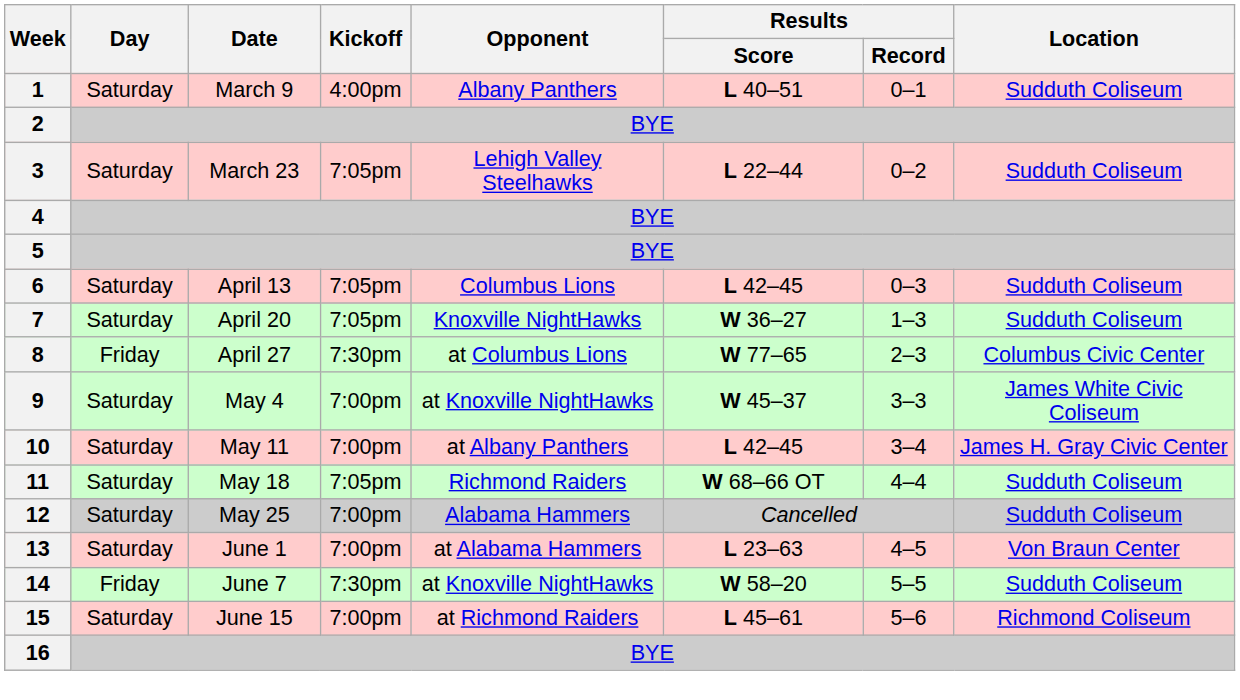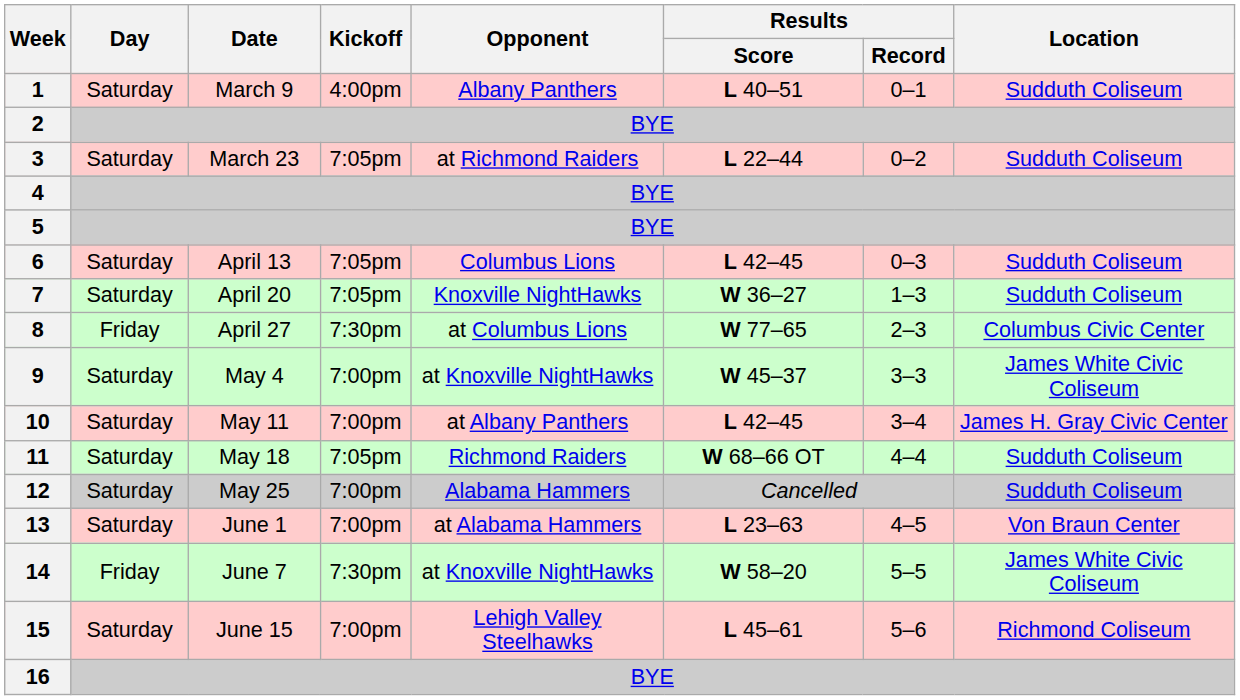 <table class="wikitable">
 <tr>
 <th rowspan="2" width="40">Week</th>
 <th rowspan="2" width="80">Day</th>
 <th rowspan="2" width="90">Date</th>
 <th rowspan="2" width="60">Kickoff</th>
 <th rowspan="2" width="180">Opponent</th>
 <th colspan="2" width="200">Results</th>
 <th rowspan="2" width="200">Location</th>
 </tr>
 <tr>
 <th width="140">Score</th>
 <th width="60">Record</th>
 </tr>
 <tr align="center" bgcolor="#FFCCCC">
 <th>1</th>
 <td>Saturday</td>
 <td>March 9</td>
 <td>4:00pm</td>
 <td><a href='#'>Albany Panthers</a></td>
 <td><strong>L</strong> 40–51</td>
 <td>0–1</td>
 <td><a href='#'>Sudduth Coliseum</a></td>
 </tr>
 <tr align="center" bgcolor="#CCCCCC">
 <th>2</th>
 <td colSpan=7><a href='#'>BYE</a></td>
 </tr>
 <tr align="center" bgcolor="#FFCCCC">
 <th>3</th>
 <td>Saturday</td>
 <td>March 23</td>
 <td>7:05pm</td>
-<td><a href='#'>Lehigh Valley Steelhawks</a></td>
+<td>at <a href='#'>Richmond Raiders</a></td>
 <td><strong>L</strong> 22–44</td>
 <td>0–2</td>
 <td><a href='#'>Sudduth Coliseum</a></td>
 </tr>
 <tr align="center" bgcolor="#CCCCCC">
 <th>4</th>
 <td colSpan=7><a href='#'>BYE</a></td>
 </tr>
 <tr align="center" bgcolor="#CCCCCC">
 <th>5</th>
 <td colSpan=7><a href='#'>BYE</a></td>
 </tr>
 <tr align="center" bgcolor="#FFCCCC">
 <th>6</th>
 <td>Saturday</td>
 <td>April 13</td>
 <td>7:05pm</td>
 <td><a href='#'>Columbus Lions</a></td>
 <td><strong>L</strong> 42–45</td>
 <td>0–3</td>
 <td><a href='#'>Sudduth Coliseum</a></td>
 </tr>
 <tr align="center" bgcolor="#CCFFCC">
 <th>7</th>
 <td>Saturday</td>
 <td>April 20</td>
 <td>7:05pm</td>
 <td><a href='#'>Knoxville NightHawks</a></td>
 <td><strong>W</strong> 36–27</td>
 <td>1–3</td>
 <td><a href='#'>Sudduth Coliseum</a></td>
 </tr>
 <tr align="center" bgcolor="#CCFFCC">
 <th>8</th>
 <td>Friday</td>
 <td>April 27</td>
 <td>7:30pm</td>
 <td>at <a href='#'>Columbus Lions</a></td>
 <td><strong>W</strong> 77–65</td>
 <td>2–3</td>
 <td><a href='#'>Columbus Civic Center</a></td>
 </tr>
 <tr align="center" bgcolor="#CCFFCC">
 <th>9</th>
 <td>Saturday</td>
 <td>May 4</td>
 <td>7:00pm</td>
 <td>at <a href='#'>Knoxville NightHawks</a></td>
 <td><strong>W</strong> 45–37</td>
 <td>3–3</td>
 <td><a href='#'>James White Civic Coliseum</a></td>
 </tr>
 <tr align="center" bgcolor="#FFCCCC">
 <th>10</th>
 <td>Saturday</td>
 <td>May 11</td>
 <td>7:00pm</td>
 <td>at <a href='#'>Albany Panthers</a></td>
 <td><strong>L</strong> 42–45</td>
 <td>3–4</td>
 <td><a href='#'>James H. Gray Civic Center</a></td>
 </tr>
 <tr align="center" bgcolor="#CCFFCC">
 <th>11</th>
 <td>Saturday</td>
 <td>May 18</td>
 <td>7:05pm</td>
 <td><a href='#'>Richmond Raiders</a></td>
 <td><strong>W</strong> 68–66 OT</td>
 <td>4–4</td>
 <td><a href='#'>Sudduth Coliseum</a></td>
 </tr>
 <tr align="center" bgcolor="#CCCCCC">
 <th>12</th>
 <td>Saturday</td>
 <td>May 25</td>
 <td>7:00pm</td>
 <td><a href='#'>Alabama Hammers</a></td>
 <td colSpan=2><em>Cancelled</em></td>
 <td><a href='#'>Sudduth Coliseum</a></td>
 </tr>
 <tr align="center" bgcolor="#FFCCCC">
 <th>13</th>
 <td>Saturday</td>
 <td>June 1</td>
 <td>7:00pm</td>
 <td>at <a href='#'>Alabama Hammers</a></td>
 <td><strong>L</strong> 23–63</td>
 <td>4–5</td>
 <td><a href='#'>Von Braun Center</a></td>
 </tr>
 <tr align="center" bgcolor="#CCFFCC">
 <th>14</th>
 <td>Friday</td>
 <td>June 7</td>
 <td>7:30pm</td>
 <td>at <a href='#'>Knoxville NightHawks</a></td>
 <td><strong>W</strong> 58–20</td>
 <td>5–5</td>
-<td><a href='#'>Sudduth Coliseum</a></td>
+<td><a href='#'>James White Civic Coliseum</a></td>
 </tr>
 <tr align="center" bgcolor="#FFCCCC">
 <th>15</th>
 <td>Saturday</td>
 <td>June 15</td>
 <td>7:00pm</td>
-<td>at <a href='#'>Richmond Raiders</a></td>
+<td><a href='#'>Lehigh Valley Steelhawks</a></td>
 <td><strong>L</strong> 45–61</td>
 <td>5–6</td>
 <td><a href='#'>Richmond Coliseum</a></td>
 </tr>
 <tr align="center" bgcolor="#CCCCCC">
 <th>16</th>
 <td colSpan=7><a href='#'>BYE</a></td>
 </tr>
 </table>
